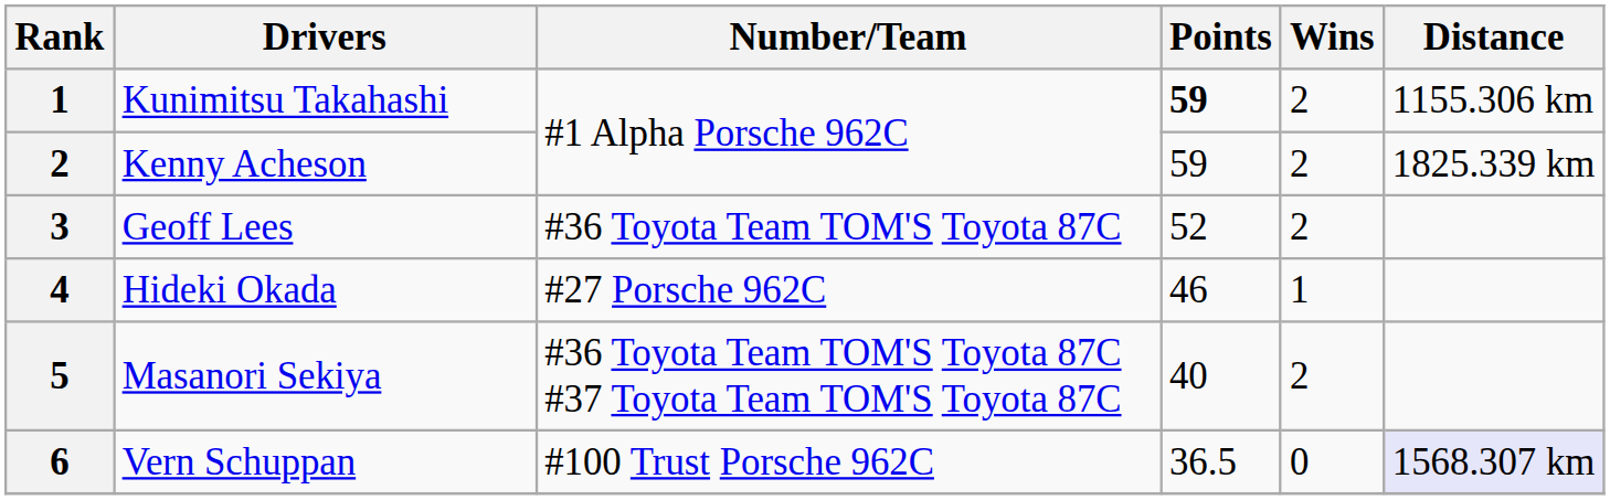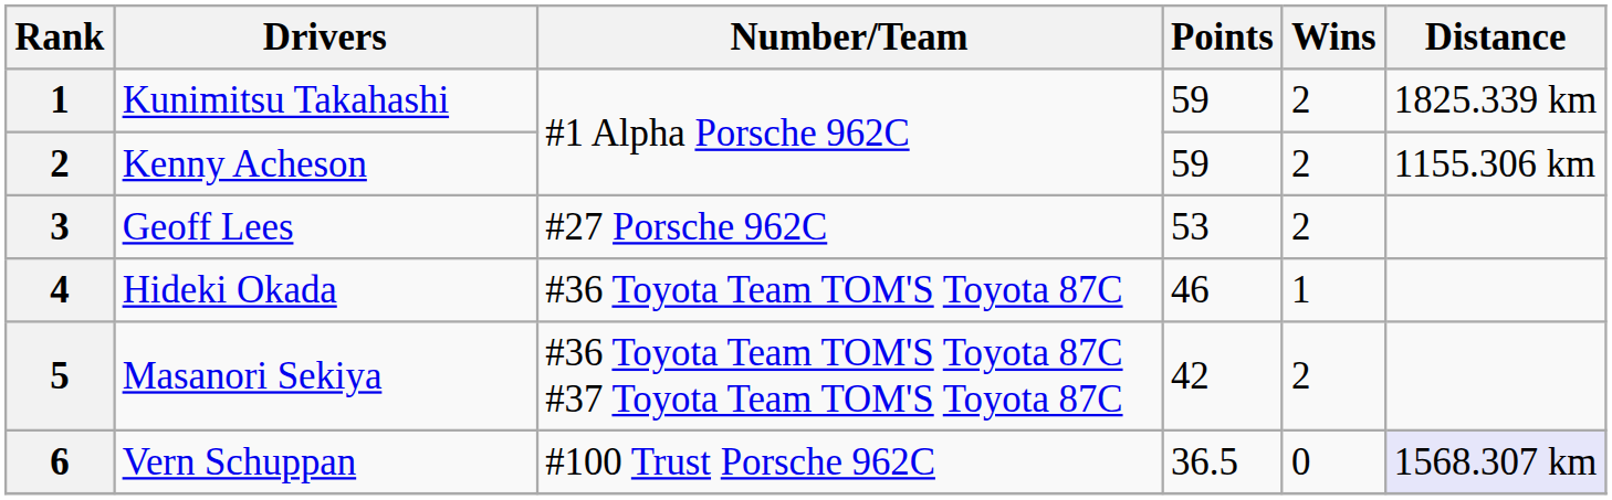 <table class="wikitable" style="font-size: 95%;">
 <tr>
 <th>Rank</th>
 <th width=160>Drivers</th>
 <th width=240>Number/Team</th>
 <th>Points</th>
 <th>Wins</th>
 <th>Distance</th>
 </tr>
 <tr>
 <th>1</th>
 <td> <a href='#'>Kunimitsu Takahashi</a></td>
 <td rowspan=2>#1 Alpha  <a href='#'>Porsche 962C</a></td>
-<td><strong>59</strong></td>
+<td>59</td>
 <td>2</td>
-<td>1155.306 km</td>
+<td>1825.339 km</td>
 </tr>
 <tr>
 <th>2</th>
 <td> <a href='#'>Kenny Acheson</a></td>
 <td>59</td>
 <td>2</td>
-<td>1825.339 km</td>
+<td>1155.306 km</td>
 </tr>
 <tr>
 <th>3</th>
 <td> <a href='#'>Geoff Lees</a></td>
-<td>#36 <a href='#'>Toyota Team TOM'S</a> <a href='#'>Toyota 87C</a></td>
-<td>52</td>
+<td>#27   <a href='#'>Porsche 962C</a></td>
+<td>53</td>
 <td>2</td>
 <td></td>
 </tr>
 <tr>
 <th>4</th>
 <td> <a href='#'>Hideki Okada</a></td>
-<td>#27   <a href='#'>Porsche 962C</a></td>
+<td>#36 <a href='#'>Toyota Team TOM'S</a> <a href='#'>Toyota 87C</a></td>
 <td>46</td>
 <td>1</td>
 <td></td>
 </tr>
 <tr>
 <th>5</th>
 <td> <a href='#'>Masanori Sekiya</a></td>
 <td>#36 <a href='#'>Toyota Team TOM'S</a> <a href='#'>Toyota 87C</a><br>#37 <a href='#'>Toyota Team TOM'S</a> <a href='#'>Toyota 87C</a></td>
-<td>40</td>
+<td>42</td>
 <td>2</td>
 <td></td>
 </tr>
 <tr>
 <th>6</th>
 <td> <a href='#'>Vern Schuppan</a></td>
 <td>#100 <a href='#'>Trust</a>  <a href='#'>Porsche 962C</a></td>
 <td>36.5</td>
 <td>0</td>
 <td style="background: lavender;">1568.307 km</td>
 </tr>
 <tr>
 </tr>
 </table>
